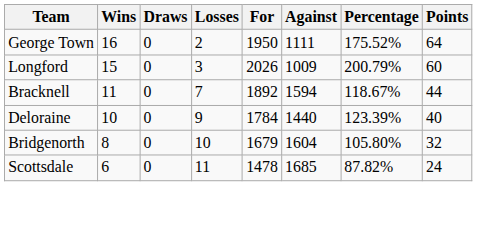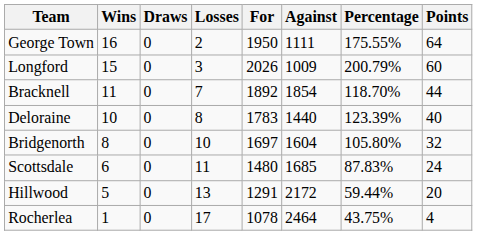 <table class="wikitable">
 <tr>
 <th>Team</th>
 <th>Wins</th>
 <th>Draws</th>
 <th>Losses</th>
 <th>For</th>
 <th>Against</th>
 <th>Percentage</th>
 <th>Points</th>
 </tr>
 <tr>
 <td>George Town</td>
 <td>16</td>
 <td>0</td>
 <td>2</td>
 <td>1950</td>
 <td>1111</td>
-<td>175.52%</td>
+<td>175.55%</td>
 <td>64</td>
 </tr>
 <tr>
 <td>Longford</td>
 <td>15</td>
 <td>0</td>
 <td>3</td>
 <td>2026</td>
 <td>1009</td>
 <td>200.79%</td>
 <td>60</td>
 </tr>
 <tr>
 <td>Bracknell</td>
 <td>11</td>
 <td>0</td>
 <td>7</td>
 <td>1892</td>
-<td>1594</td>
-<td>118.67%</td>
+<td>1854</td>
+<td>118.70%</td>
 <td>44</td>
 </tr>
 <tr>
 <td>Deloraine</td>
 <td>10</td>
 <td>0</td>
-<td>9</td>
-<td>1784</td>
+<td>8</td>
+<td>1783</td>
 <td>1440</td>
 <td>123.39%</td>
 <td>40</td>
 </tr>
 <tr>
 <td>Bridgenorth</td>
 <td>8</td>
 <td>0</td>
 <td>10</td>
-<td>1679</td>
+<td>1697</td>
 <td>1604</td>
 <td>105.80%</td>
 <td>32</td>
 </tr>
 <tr>
 <td>Scottsdale</td>
 <td>6</td>
 <td>0</td>
 <td>11</td>
-<td>1478</td>
+<td>1480</td>
 <td>1685</td>
-<td>87.82%</td>
+<td>87.83%</td>
 <td>24</td>
 </tr>
+<tr>
+<td>Hillwood</td>
+<td>5</td>
+<td>0</td>
+<td>13</td>
+<td>1291</td>
+<td>2172</td>
+<td>59.44%</td>
+<td>20</td>
+</tr>
+<tr>
+<td>Rocherlea</td>
+<td>1</td>
+<td>0</td>
+<td>17</td>
+<td>1078</td>
+<td>2464</td>
+<td>43.75%</td>
+<td>4</td>
+</tr>
 </table>
